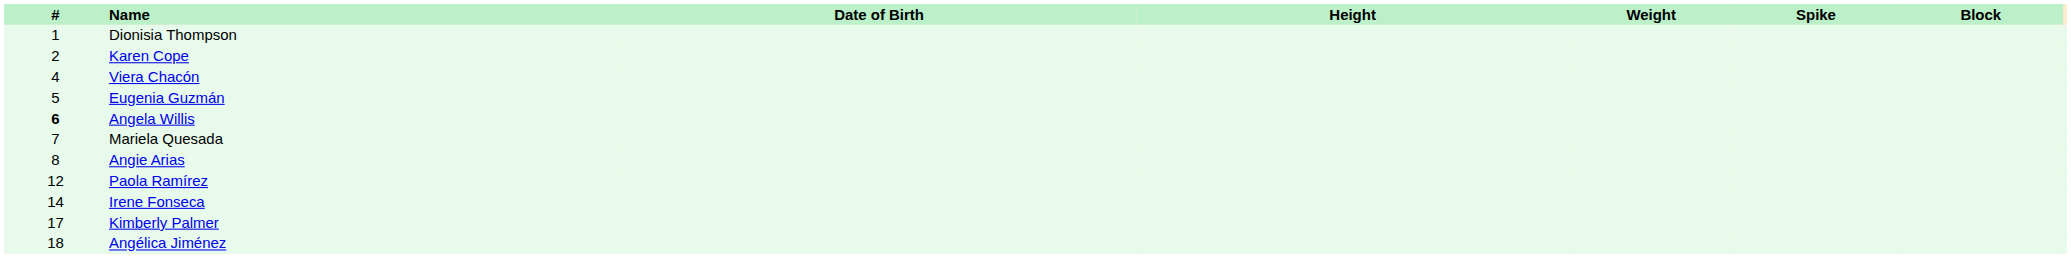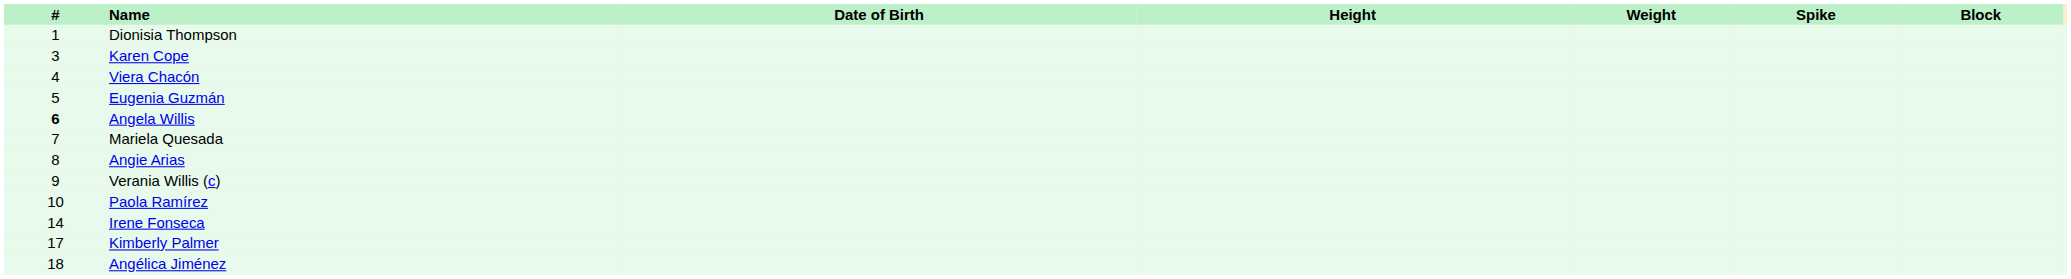 <table border=0 cellpadding=2 cellspacing=0  |- bgcolor=#FFECCE style="text-align:center; font-size:90%;" width=100%>
 <tr bgcolor=#BBF0C9>
 <th width=5%>#</th>
 <th width=25% align=left>Name</th>
 <th width=25%>Date of Birth</th>
 <th width=21%>Height</th>
 <th width=8%>Weight</th>
 <th width=8%>Spike</th>
 <th width=8%>Block</th>
 </tr>
 <tr bgcolor=#E7FAEC>
 <td>1</td>
 <td align=left>Dionisia Thompson</td>
 <td></td>
 <td></td>
 <td></td>
 <td></td>
 <td></td>
 <td></td>
 </tr>
 <tr bgcolor=#E7FAEC>
-<td>2</td>
+<td>3</td>
 <td align=left><a href='#'>Karen Cope</a></td>
 <td></td>
 <td></td>
 <td></td>
 <td></td>
 <td></td>
 <td></td>
 </tr>
 <tr bgcolor=#E7FAEC>
 <td>4</td>
 <td align=left><a href='#'>Viera Chacón</a></td>
 <td></td>
 <td></td>
 <td></td>
 <td></td>
 <td></td>
 <td></td>
 </tr>
 <tr bgcolor=#E7FAEC>
 <td>5</td>
 <td align=left><a href='#'>Eugenia Guzmán</a></td>
 <td></td>
 <td></td>
 <td></td>
 <td></td>
 <td></td>
 <td></td>
 </tr>
 <tr bgcolor=#E7FAEC>
 <td><strong>6</strong></td>
 <td align=left><a href='#'>Angela Willis</a></td>
 <td></td>
 <td></td>
 <td></td>
 <td></td>
 <td></td>
 <td></td>
 </tr>
 <tr bgcolor=#E7FAEC>
 <td>7</td>
 <td align=left>Mariela Quesada</td>
 <td></td>
 <td></td>
 <td></td>
 <td></td>
 <td></td>
 <td></td>
 </tr>
 <tr bgcolor=#E7FAEC>
 <td>8</td>
 <td align=left><a href='#'>Angie Arias</a></td>
 <td></td>
 <td></td>
 <td></td>
 <td></td>
 <td></td>
 <td></td>
 </tr>
 <tr bgcolor=#E7FAEC>
-<td>12</td>
+<td>9</td>
+<td align=left>Verania Willis (<a href='#'>c</a>)</td>
+<td></td>
+<td></td>
+<td></td>
+<td></td>
+<td></td>
+<td></td>
+</tr>
+<tr bgcolor=#E7FAEC>
+<td>10</td>
 <td align=left><a href='#'>Paola Ramírez</a></td>
 <td></td>
 <td></td>
 <td></td>
 <td></td>
 <td></td>
 <td></td>
 </tr>
 <tr bgcolor=#E7FAEC>
 <td>14</td>
 <td align=left><a href='#'>Irene Fonseca</a></td>
 <td></td>
 <td></td>
 <td></td>
 <td></td>
 <td></td>
 <td></td>
 </tr>
 <tr bgcolor=#E7FAEC>
 <td>17</td>
 <td align=left><a href='#'>Kimberly Palmer</a></td>
 <td></td>
 <td></td>
 <td></td>
 <td></td>
 <td></td>
 <td></td>
 </tr>
 <tr bgcolor=#E7FAEC>
 <td>18</td>
 <td align=left><a href='#'>Angélica Jiménez</a></td>
 <td></td>
 <td></td>
 <td></td>
 <td></td>
 <td></td>
 <td></td>
 </tr>
 </table>
